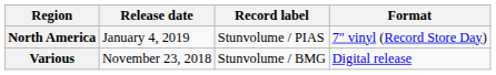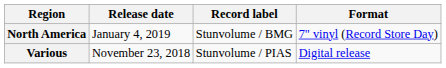 <table class="wikitable plainrowheaders">
 <tr>
 <th scope="col">Region</th>
 <th scope="col">Release date</th>
 <th scope="col">Record label</th>
 <th scope="col">Format</th>
 </tr>
 <tr>
 <th scope="row">North America</th>
 <td>January 4, 2019</td>
-<td>Stunvolume / PIAS</td>
+<td>Stunvolume / BMG</td>
 <td><a href='#'>7" vinyl</a> (<a href='#'>Record Store Day</a>)</td>
 </tr>
 <tr>
 <th scope="row">Various</th>
 <td>November 23, 2018</td>
-<td>Stunvolume / BMG</td>
+<td>Stunvolume / PIAS</td>
 <td><a href='#'>Digital release</a></td>
 </tr>
 </table>
